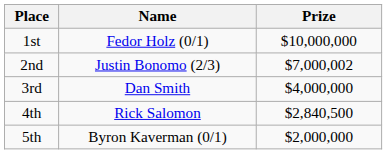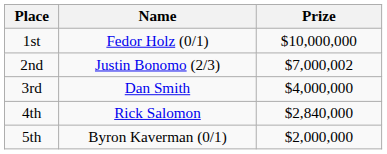 <table class="wikitable">
 <tr>
 <th width="50">Place</th>
 <th width="200">Name</th>
 <th width="125">Prize</th>
 </tr>
 <tr>
 <td align = "center">1st</td>
 <td align = "center"><a href='#'>Fedor Holz</a> (0/1)</td>
 <td align = "center">$10,000,000</td>
 </tr>
 <tr>
 <td align = "center">2nd</td>
 <td align = "center"><a href='#'>Justin Bonomo</a> (2/3)</td>
 <td align = "center">$7,000,002</td>
 </tr>
 <tr>
 <td align = "center">3rd</td>
 <td align = "center"><a href='#'>Dan Smith</a></td>
 <td align = "center">$4,000,000</td>
 </tr>
 <tr>
 <td align = "center">4th</td>
 <td align = "center"><a href='#'>Rick Salomon</a></td>
-<td align = "center">$2,840,500</td>
+<td align = "center">$2,840,000</td>
 </tr>
 <tr>
 <td align = "center">5th</td>
 <td align = "center">Byron Kaverman (0/1)</td>
 <td align = "center">$2,000,000</td>
 </tr>
 </table>
